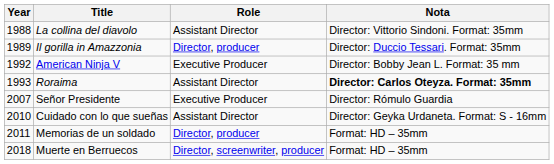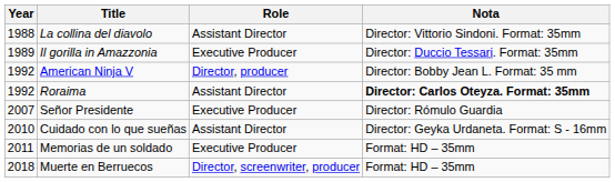 <table class="wikitable">
 <tr>
 <th>Year</th>
 <th>Title</th>
 <th>Role</th>
 <th>Nota</th>
 </tr>
 <tr>
 <td>1988</td>
 <td><em>La collina del diavolo</em></td>
 <td>Assistant Director</td>
 <td>Director: Vittorio Sindoni. Format: 35mm</td>
 </tr>
 <tr>
 <td>1989</td>
 <td><em>Il gorilla in Amazzonia</em></td>
-<td><a href='#'>Director</a>, <a href='#'>producer</a></td>
+<td>Executive Producer</td>
 <td>Director: <a href='#'>Duccio Tessari</a>. Format: 35mm</td>
 </tr>
 <tr>
 <td>1992</td>
 <td><a href='#'>American Ninja V</a></td>
-<td>Executive Producer</td>
+<td><a href='#'>Director</a>, <a href='#'>producer</a></td>
 <td>Director: Bobby Jean L. Format: 35 mm</td>
 </tr>
 <tr>
-<td>1993</td>
+<td>1992</td>
 <td><em>Roraima</em></td>
 <td>Assistant Director</td>
 <td><strong>Director: Carlos Oteyza. Format: 35mm</strong></td>
 </tr>
 <tr>
 <td>2007</td>
 <td>Señor Presidente</td>
 <td>Executive Producer</td>
 <td>Director: Rómulo Guardia</td>
 </tr>
 <tr>
 <td>2010</td>
 <td>Cuidado con lo  que sueñas</td>
 <td>Assistant Director</td>
 <td>Director: Geyka Urdaneta. Format: S - 16mm</td>
 </tr>
 <tr>
 <td>2011</td>
 <td>Memorias de un soldado</td>
-<td><a href='#'>Director</a>, <a href='#'>producer</a></td>
+<td>Executive Producer</td>
 <td>Format: HD – 35mm</td>
 </tr>
 <tr>
 <td>2018</td>
 <td>Muerte en Berruecos</td>
 <td><a href='#'>Director</a>, <a href='#'>screenwriter</a>, <a href='#'>producer</a></td>
 <td>Format: HD – 35mm</td>
 </tr>
 </table>
